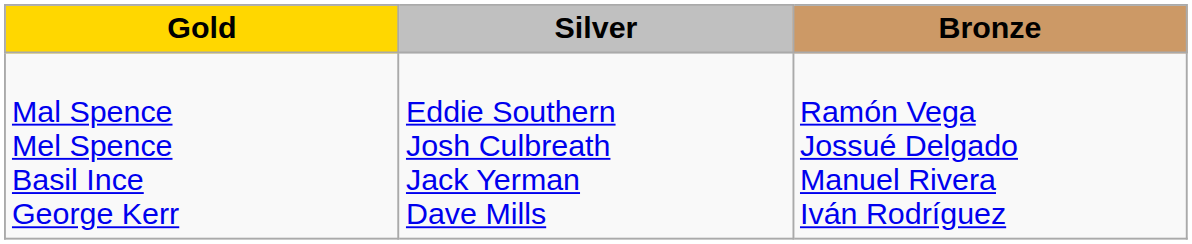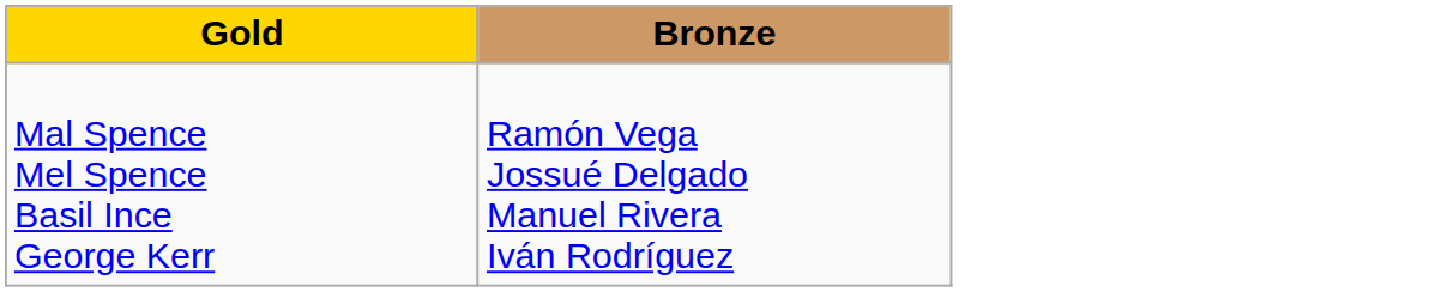 <table class="wikitable" style="text-align:left">
 <tr align="center">
 <td width=200 bgcolor=gold><strong>Gold</strong></td>
-<td width=200 bgcolor=silver><strong>Silver</strong></td>
 <td width=200 bgcolor=CC9966><strong>Bronze</strong></td>
 </tr>
 <tr>
 <td><em></em><br><a href='#'>Mal Spence</a><br><a href='#'>Mel Spence</a><br><a href='#'>Basil Ince</a><br><a href='#'>George Kerr</a></td>
-<td><em></em><br><a href='#'>Eddie Southern</a><br><a href='#'>Josh Culbreath</a><br><a href='#'>Jack Yerman</a><br><a href='#'>Dave Mills</a></td>
 <td><em></em><br><a href='#'>Ramón Vega</a><br><a href='#'>Jossué Delgado</a><br><a href='#'>Manuel Rivera</a><br><a href='#'>Iván Rodríguez</a></td>
 </tr>
 </table>
